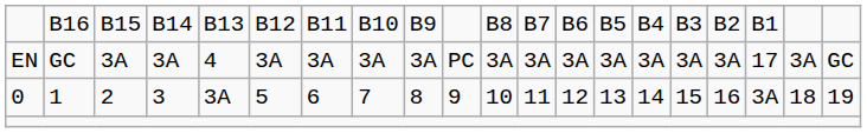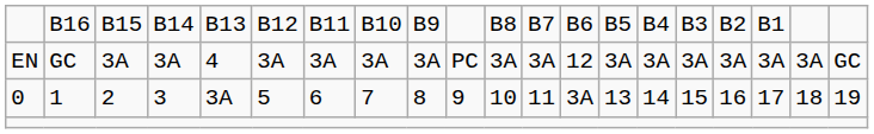 <table class="wikitable">
 <tr>
 <td></td>
 <td>B16</td>
 <td>B15</td>
 <td>B14</td>
 <td>B13</td>
 <td>B12</td>
 <td>B11</td>
 <td>B10</td>
 <td>B9</td>
 <td></td>
 <td>B8</td>
 <td>B7</td>
 <td>B6</td>
 <td>B5</td>
 <td>B4</td>
 <td>B3</td>
 <td>B2</td>
 <td>B1</td>
 <td></td>
 <td></td>
 </tr>
 <tr>
 <td>EN</td>
 <td>GC</td>
 <td>3A</td>
 <td>3A</td>
 <td>4</td>
 <td>3A</td>
 <td>3A</td>
 <td>3A</td>
 <td>3A</td>
 <td>PC</td>
 <td>3A</td>
 <td>3A</td>
+<td>12</td>
 <td>3A</td>
 <td>3A</td>
 <td>3A</td>
 <td>3A</td>
 <td>3A</td>
-<td>17</td>
 <td>3A</td>
 <td>GC</td>
 </tr>
 <tr>
 <td>0</td>
 <td>1</td>
 <td>2</td>
 <td>3</td>
 <td>3A</td>
 <td>5</td>
 <td>6</td>
 <td>7</td>
 <td>8</td>
 <td>9</td>
 <td>10</td>
 <td>11</td>
-<td>12</td>
+<td>3A</td>
 <td>13</td>
 <td>14</td>
 <td>15</td>
 <td>16</td>
-<td>3A</td>
+<td>17</td>
 <td>18</td>
 <td>19</td>
 </tr>
 <tr>
 <td colspan="20"></td>
 </tr>
 </table>
